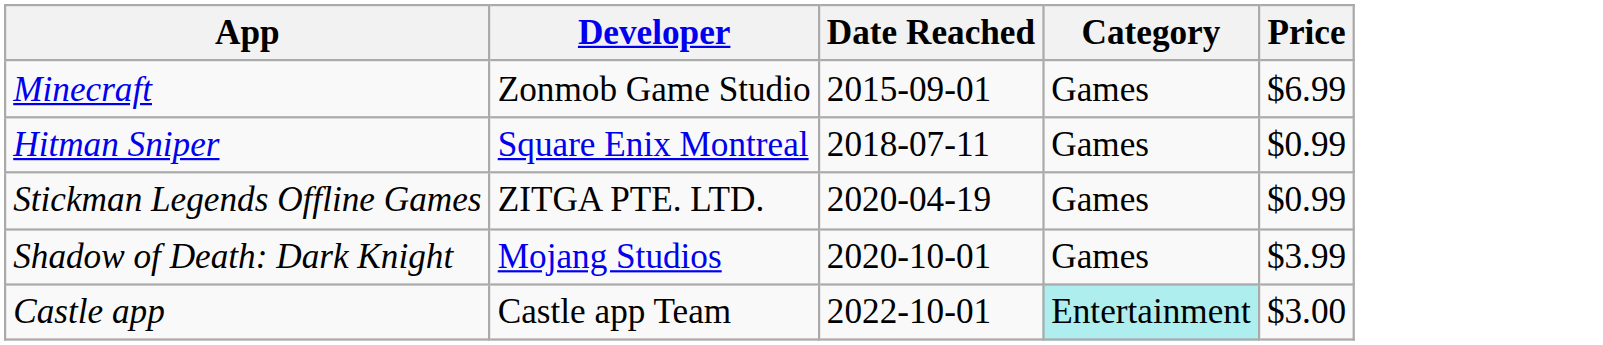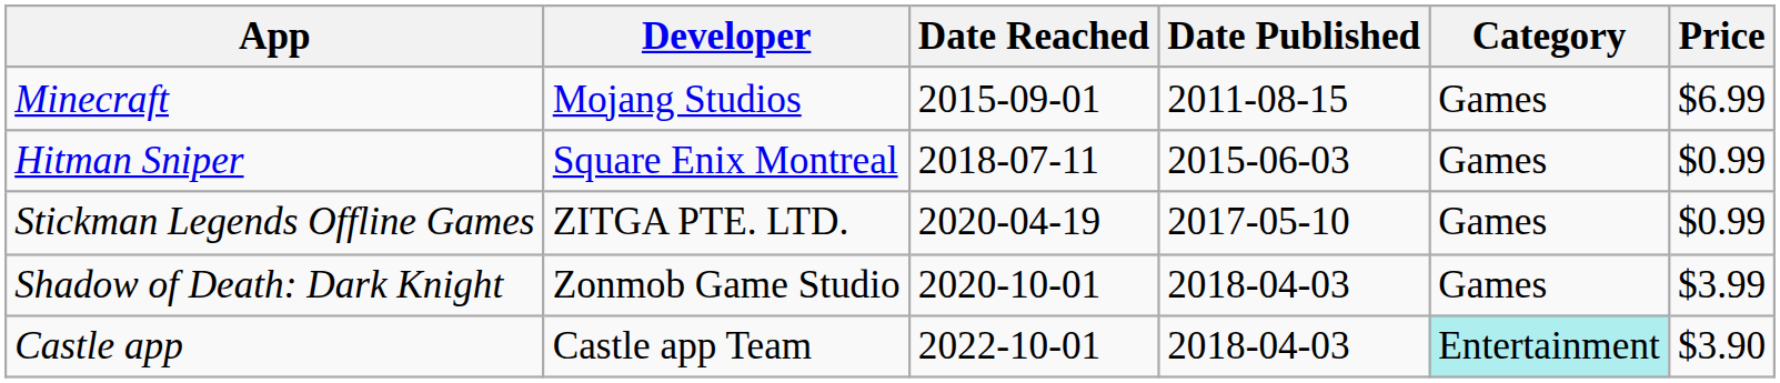 <table class="wikitable sortable">
 <tr>
 <th>App</th>
 <th><a href='#'>Developer</a></th>
 <th>Date Reached</th>
+<th>Date Published</th>
 <th>Category</th>
 <th>Price</th>
 </tr>
 <tr>
 <td><em><a href='#'>Minecraft</a></em></td>
-<td>Zonmob Game Studio</td>
+<td><a href='#'>Mojang Studios</a></td>
 <td>2015-09-01</td>
+<td>2011-08-15</td>
 <td>Games</td>
 <td>$6.99</td>
 </tr>
 <tr>
 <td><em><a href='#'>Hitman Sniper</a></em></td>
 <td><a href='#'>Square Enix Montreal</a></td>
 <td>2018-07-11</td>
+<td>2015-06-03</td>
 <td>Games</td>
 <td>$0.99</td>
 </tr>
 <tr>
 <td><em>Stickman Legends Offline Games</em></td>
 <td>ZITGA PTE. LTD.</td>
 <td>2020-04-19</td>
+<td>2017-05-10</td>
 <td>Games</td>
 <td>$0.99</td>
 </tr>
 <tr>
 <td><em>Shadow of Death: Dark Knight</em></td>
-<td><a href='#'>Mojang Studios</a></td>
+<td>Zonmob Game Studio</td>
 <td>2020-10-01</td>
+<td>2018-04-03</td>
 <td>Games</td>
 <td>$3.99</td>
 </tr>
 <tr>
 <td><em>Castle app</em></td>
 <td>Castle app Team</td>
 <td>2022-10-01</td>
+<td>2018-04-03</td>
 <td style="background: paleturquoise;">Entertainment</td>
-<td>$3.00</td>
+<td>$3.90</td>
 </tr>
 </table>
